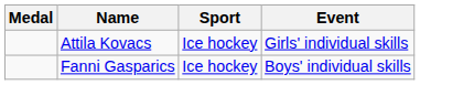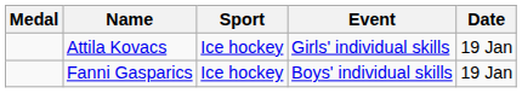 <table class="wikitable sortable" style="font-size:90%">
 <tr>
 <th>Medal</th>
 <th>Name</th>
 <th>Sport</th>
 <th>Event</th>
+<th>Date</th>
 </tr>
 <tr>
 <td></td>
 <td><a href='#'>Attila Kovacs</a></td>
 <td><a href='#'>Ice hockey</a></td>
 <td><a href='#'>Girls' individual skills</a></td>
+<td>19 Jan</td>
 </tr>
 <tr>
 <td></td>
 <td><a href='#'>Fanni Gasparics</a></td>
 <td><a href='#'>Ice hockey</a></td>
 <td><a href='#'>Boys' individual skills</a></td>
+<td>19 Jan</td>
 </tr>
 </table>
